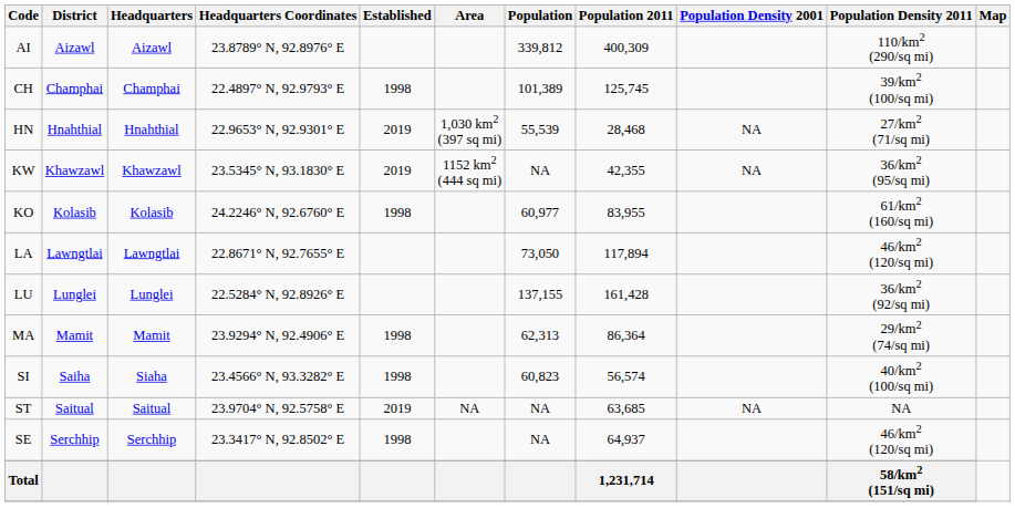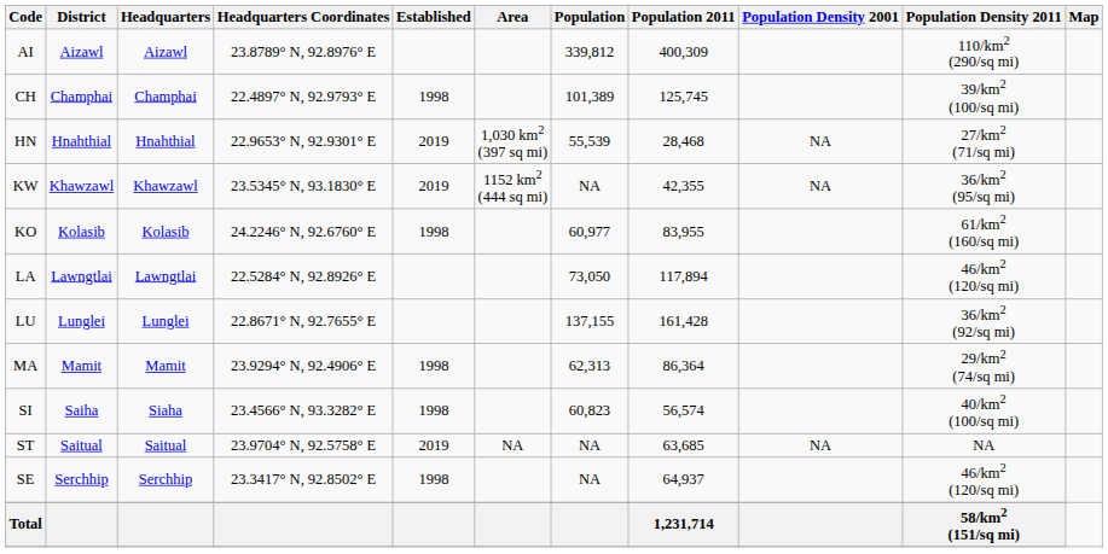 <table class="wikitable sortable" style="text-align: center;">
 <tr>
 <th>Code</th>
 <th>District</th>
 <th>Headquarters</th>
 <th>Headquarters Coordinates</th>
 <th>Established</th>
 <th>Area</th>
 <th>Population </th>
 <th>Population 2011</th>
 <th><a href='#'>Population Density</a> 2001</th>
 <th>Population Density 2011</th>
 <th>Map</th>
 </tr>
 <tr>
 <td>AI</td>
 <td><a href='#'>Aizawl</a></td>
 <td><a href='#'>Aizawl</a></td>
 <td>23.8789° N, 92.8976° E</td>
 <td></td>
 <td></td>
 <td>339,812</td>
 <td>400,309</td>
 <td></td>
 <td>110/km<sup>2</sup><br>(290/sq mi)</td>
 <td></td>
 </tr>
 <tr>
 <td>CH</td>
 <td><a href='#'>Champhai</a></td>
 <td><a href='#'>Champhai</a></td>
 <td>22.4897° N, 92.9793° E</td>
 <td>1998</td>
 <td></td>
 <td>101,389</td>
 <td>125,745</td>
 <td></td>
 <td>39/km<sup>2</sup><br>(100/sq mi)</td>
 <td></td>
 </tr>
 <tr>
 <td>HN</td>
 <td><a href='#'>Hnahthial</a></td>
 <td><a href='#'>Hnahthial</a></td>
 <td>22.9653° N, 92.9301° E</td>
 <td>2019</td>
 <td>1,030 km<sup>2</sup><br>(397 sq mi)</td>
 <td>55,539</td>
 <td>28,468</td>
 <td>NA</td>
 <td>27/km<sup>2</sup><br>(71/sq mi)</td>
 <td></td>
 </tr>
 <tr>
 <td>KW</td>
 <td><a href='#'>Khawzawl</a></td>
 <td><a href='#'>Khawzawl</a></td>
 <td>23.5345° N, 93.1830° E</td>
 <td>2019</td>
 <td>1152 km<sup>2</sup><br>(444 sq mi)</td>
 <td>NA</td>
 <td>42,355</td>
 <td>NA</td>
 <td>36/km<sup>2</sup><br>(95/sq mi)</td>
 <td></td>
 </tr>
 <tr>
 <td>KO</td>
 <td><a href='#'>Kolasib</a></td>
 <td><a href='#'>Kolasib</a></td>
 <td>24.2246° N, 92.6760° E</td>
 <td>1998</td>
 <td></td>
 <td>60,977</td>
 <td>83,955</td>
 <td></td>
 <td>61/km<sup>2</sup><br>(160/sq mi)</td>
 <td></td>
 </tr>
 <tr>
 <td>LA</td>
 <td><a href='#'>Lawngtlai</a></td>
 <td><a href='#'>Lawngtlai</a></td>
-<td>22.8671° N, 92.7655° E</td>
+<td>22.5284° N, 92.8926° E</td>
 <td></td>
 <td></td>
 <td>73,050</td>
 <td>117,894</td>
 <td></td>
 <td>46/km<sup>2</sup><br>(120/sq mi)</td>
 <td></td>
 </tr>
 <tr>
 <td>LU</td>
 <td><a href='#'>Lunglei</a></td>
 <td><a href='#'>Lunglei</a></td>
-<td>22.5284° N, 92.8926° E</td>
+<td>22.8671° N, 92.7655° E</td>
 <td></td>
 <td></td>
 <td>137,155</td>
 <td>161,428</td>
 <td></td>
 <td>36/km<sup>2</sup><br>(92/sq mi)</td>
 <td></td>
 </tr>
 <tr>
 <td>MA</td>
 <td><a href='#'>Mamit</a></td>
 <td><a href='#'>Mamit</a></td>
 <td>23.9294° N, 92.4906° E</td>
 <td>1998</td>
 <td></td>
 <td>62,313</td>
 <td>86,364</td>
 <td></td>
 <td>29/km<sup>2</sup><br>(74/sq mi)</td>
 <td></td>
 </tr>
 <tr>
 <td>SI</td>
 <td><a href='#'>Saiha</a></td>
 <td><a href='#'>Siaha</a></td>
 <td>23.4566° N, 93.3282° E</td>
 <td>1998</td>
 <td></td>
 <td>60,823</td>
 <td>56,574</td>
 <td></td>
 <td>40/km<sup>2</sup><br>(100/sq mi)</td>
 <td></td>
 </tr>
 <tr>
 <td>ST</td>
 <td><a href='#'>Saitual</a></td>
 <td><a href='#'>Saitual</a></td>
 <td>23.9704° N, 92.5758° E</td>
 <td>2019</td>
 <td>NA</td>
 <td>NA</td>
 <td>63,685</td>
 <td>NA</td>
 <td>NA</td>
 <td></td>
 </tr>
 <tr>
 <td>SE</td>
 <td><a href='#'>Serchhip</a></td>
 <td><a href='#'>Serchhip</a></td>
 <td>23.3417° N, 92.8502° E</td>
 <td>1998</td>
 <td></td>
 <td>NA</td>
 <td>64,937</td>
 <td></td>
 <td>46/km<sup>2</sup><br>(120/sq mi)</td>
 <td></td>
 </tr>
 <tr>
 </tr>
 <tr style="sortbottom">
 <th>Total</th>
 <th></th>
 <th></th>
 <th></th>
 <th></th>
 <th></th>
 <th></th>
 <th>1,231,714</th>
 <th></th>
 <th>58/km<sup>2</sup><br>(151/sq mi)</th>
 </tr>
 <tr>
 </tr>
 </table>
